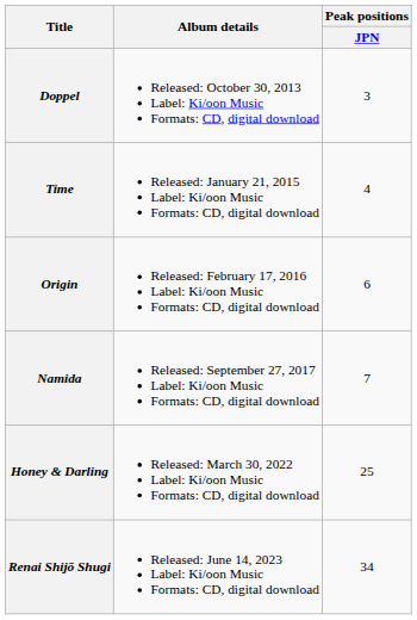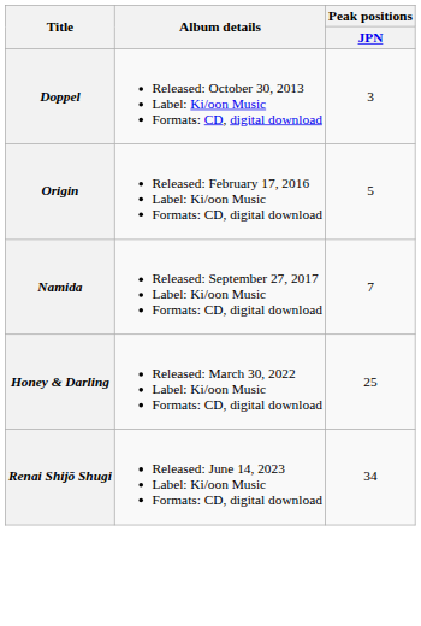 <table class="wikitable plainrowheaders">
 <tr>
 <th scope="col" rowspan="2">Title</th>
 <th scope="col" rowspan="2">Album details</th>
 <th scope="col" colspan="1">Peak positions</th>
 </tr>
 <tr>
 <th scope="col"><a href='#'>JPN</a><br></th>
 </tr>
 <tr>
 <th scope="row"><em>Doppel</em></th>
 <td><br><ul><li>Released: October 30, 2013</li><li>Label: <a href='#'>Ki/oon Music</a></li><li>Formats: <a href='#'>CD</a>, <a href='#'>digital download</a></li></ul></td>
 <td align="center">3</td>
 </tr>
 <tr>
-<th scope="row"><em>Time</em></th>
-<td><br><ul><li>Released: January 21, 2015</li><li>Label: Ki/oon Music</li><li>Formats: CD, digital download</li></ul></td>
-<td align="center">4</td>
-</tr>
-<tr>
 <th scope="row"><em>Origin</em></th>
 <td><br><ul><li>Released: February 17, 2016</li><li>Label: Ki/oon Music</li><li>Formats: CD, digital download</li></ul></td>
-<td align="center">6</td>
+<td align="center">5</td>
 </tr>
 <tr>
 <th scope="row"><em>Namida</em></th>
 <td><br><ul><li>Released: September 27, 2017</li><li>Label: Ki/oon Music</li><li>Formats: CD, digital download</li></ul></td>
 <td align="center">7</td>
 </tr>
 <tr>
 <th scope="row"><em>Honey & Darling</em></th>
 <td><br><ul><li>Released: March 30, 2022</li><li>Label: Ki/oon Music</li><li>Formats: CD, digital download</li></ul></td>
 <td align="center">25</td>
 </tr>
 <tr>
 <th scope="row"><em>Renai Shijō Shugi</em><br><em></em></th>
 <td><br><ul><li>Released: June 14, 2023</li><li>Label: Ki/oon Music</li><li>Formats: CD, digital download</li></ul></td>
 <td align="center">34</td>
 </tr>
 </table>
